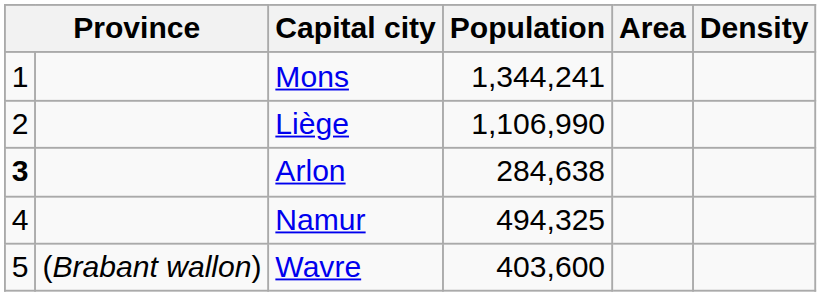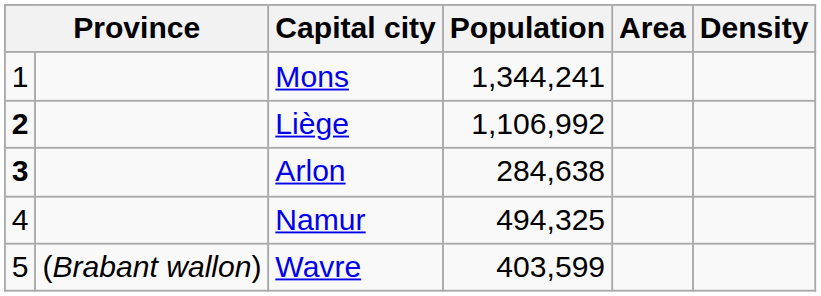 <table class="wikitable sortable">
 <tr>
 <th colspan="2">Province</th>
 <th>Capital city</th>
 <th>Population<br></th>
 <th>Area</th>
 <th>Density</th>
 </tr>
 <tr>
 <td>1</td>
 <td></td>
 <td><a href='#'>Mons</a></td>
 <td style="text-align:right">1,344,241</td>
 <td></td>
 <td></td>
 </tr>
 <tr>
-<td>2</td>
+<td><strong>2</strong></td>
 <td></td>
 <td><a href='#'>Liège</a></td>
-<td style="text-align:right">1,106,990</td>
+<td style="text-align:right">1,106,992</td>
 <td></td>
 <td></td>
 </tr>
 <tr>
 <td><strong>3</strong></td>
 <td></td>
 <td><a href='#'>Arlon</a></td>
 <td style="text-align:right">284,638</td>
 <td></td>
 <td></td>
 </tr>
 <tr>
 <td>4</td>
 <td></td>
 <td><a href='#'>Namur</a></td>
 <td style="text-align:right">494,325</td>
 <td></td>
 <td></td>
 </tr>
 <tr>
 <td>5</td>
 <td> (<em>Brabant wallon</em>)</td>
 <td><a href='#'>Wavre</a></td>
-<td style="text-align:right">403,600</td>
+<td style="text-align:right">403,599</td>
 <td></td>
 <td></td>
 </tr>
 </table>
